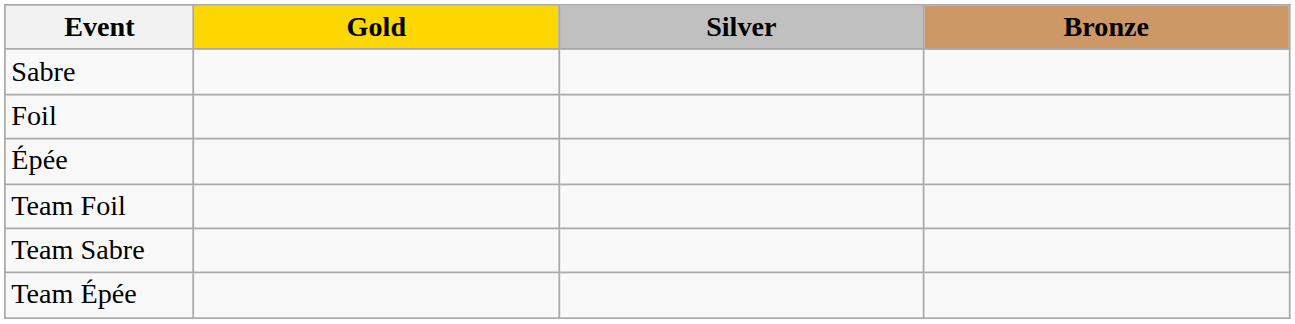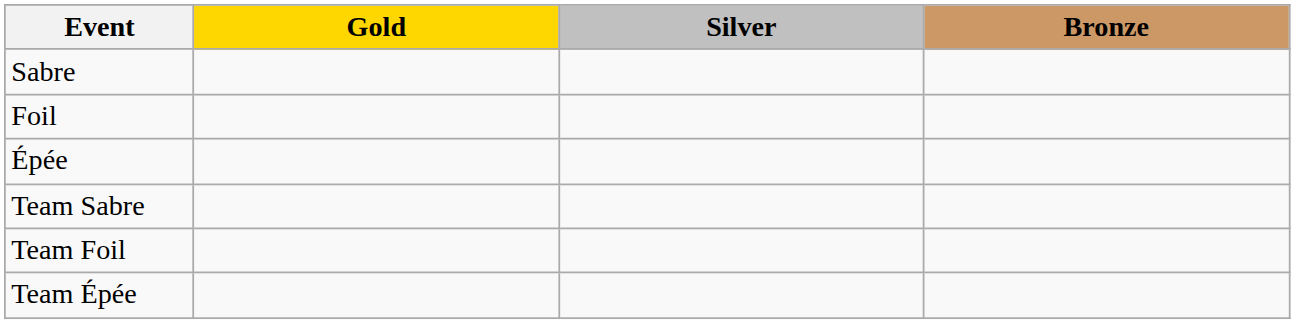 <table class="wikitable">
 <tr>
 <th width="100">Event</th>
 <th style="background-color:gold;" width="200"> Gold</th>
 <th style="background-color:silver;" width="200">Silver</th>
 <th style="background-color:#CC9966;" width="200"> Bronze</th>
 </tr>
 <tr>
 <td>Sabre</td>
 <td></td>
 <td></td>
 <td> <br> </td>
 </tr>
 <tr>
 <td>Foil <br></td>
 <td></td>
 <td></td>
 <td> <br> </td>
 </tr>
 <tr>
 <td>Épée</td>
 <td></td>
 <td></td>
 <td> <br> </td>
 </tr>
 <tr>
-<td>Team Foil</td>
+<td>Team Sabre</td>
 <td></td>
 <td></td>
 <td></td>
 </tr>
 <tr>
-<td>Team Sabre</td>
+<td>Team Foil</td>
 <td></td>
 <td></td>
 <td></td>
 </tr>
 <tr>
 <td>Team Épée</td>
 <td></td>
 <td></td>
 <td></td>
 </tr>
 </table>
